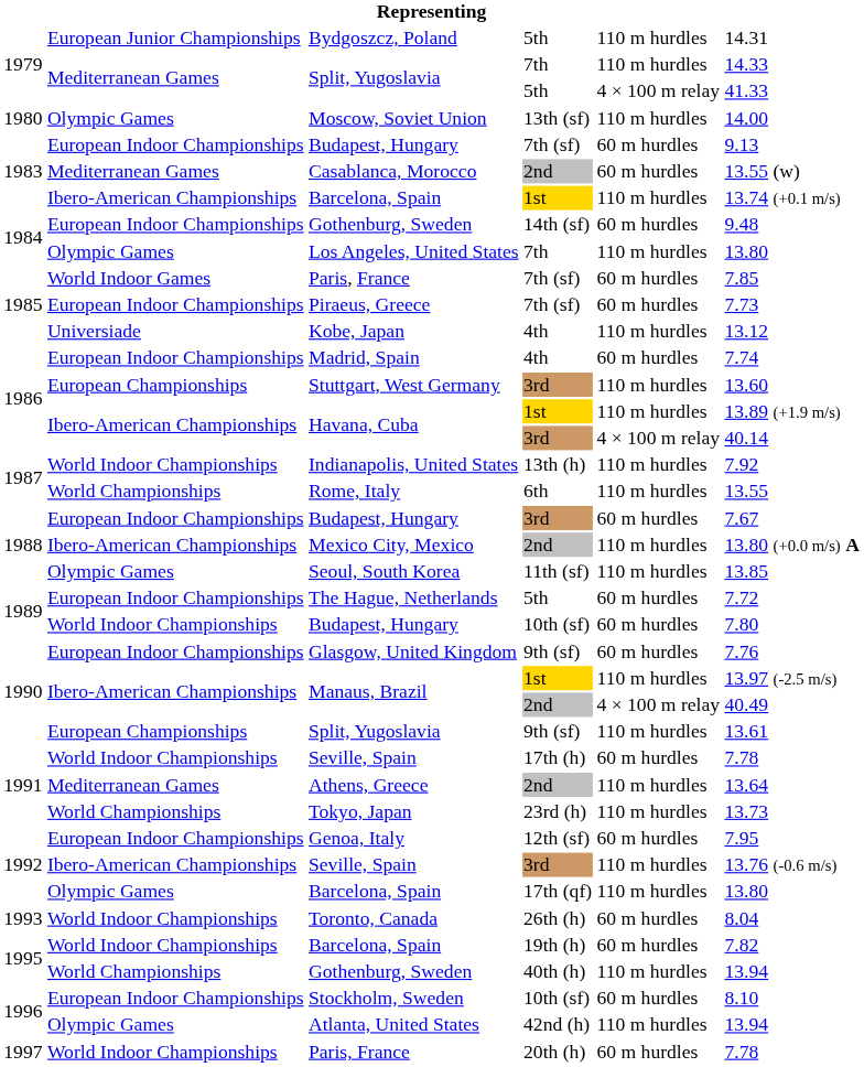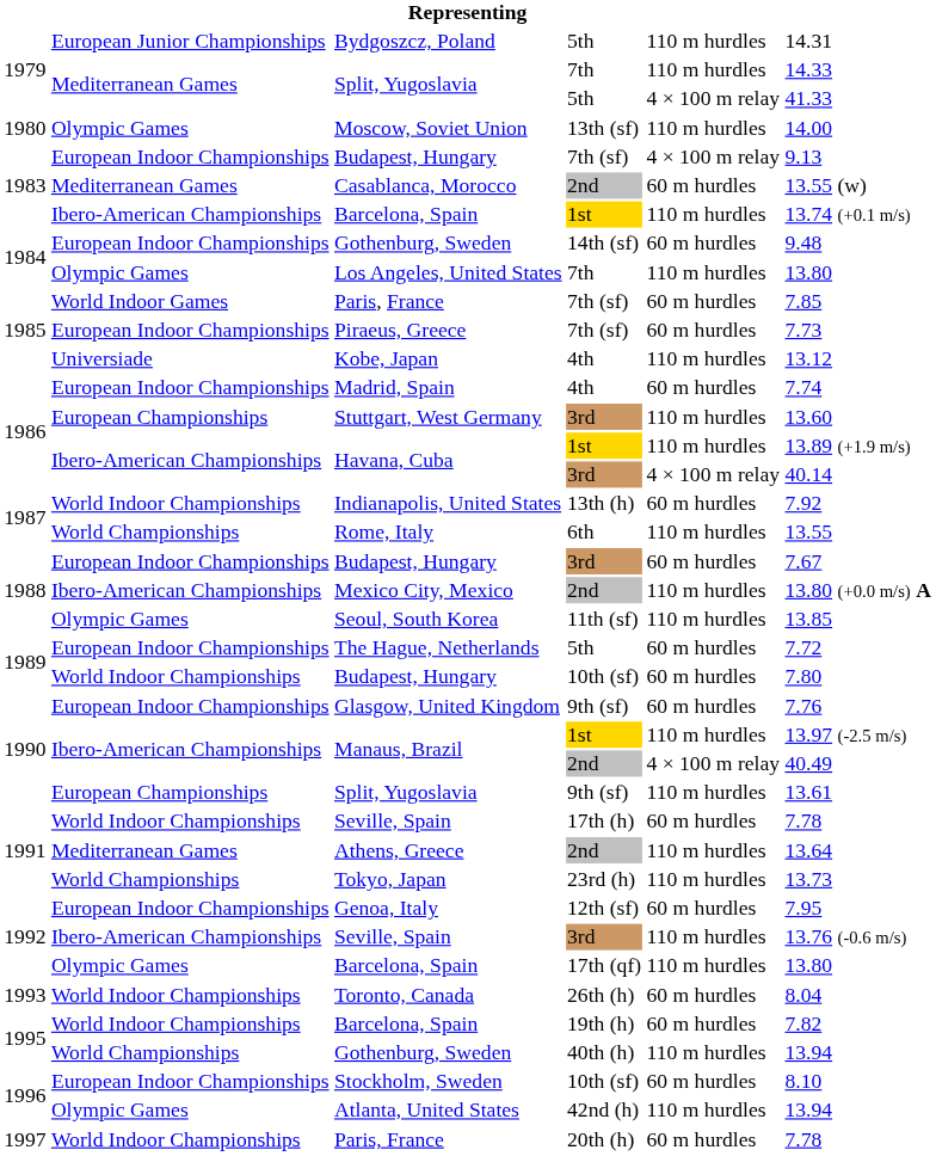 <table>
 <tr>
 <th colspan="6">Representing </th>
 </tr>
 <tr>
 <td rowspan=3>1979</td>
 <td><a href='#'>European Junior Championships</a></td>
 <td><a href='#'>Bydgoszcz, Poland</a></td>
 <td>5th</td>
 <td>110 m hurdles</td>
 <td>14.31 </td>
 </tr>
 <tr>
 <td rowspan=2><a href='#'>Mediterranean Games</a></td>
 <td rowspan=2><a href='#'>Split, Yugoslavia</a></td>
 <td>7th</td>
 <td>110 m hurdles</td>
 <td><a href='#'>14.33</a></td>
 </tr>
 <tr>
 <td>5th</td>
 <td>4 × 100 m relay</td>
 <td><a href='#'>41.33</a></td>
 </tr>
 <tr>
 <td>1980</td>
 <td><a href='#'>Olympic Games</a></td>
 <td><a href='#'>Moscow, Soviet Union</a></td>
 <td>13th (sf)</td>
 <td>110 m hurdles</td>
 <td><a href='#'>14.00</a></td>
 </tr>
 <tr>
 <td rowspan=3>1983</td>
 <td><a href='#'>European Indoor Championships</a></td>
 <td><a href='#'>Budapest, Hungary</a></td>
 <td>7th (sf)</td>
-<td>60 m hurdles</td>
+<td>4 × 100 m relay</td>
 <td><a href='#'>9.13</a></td>
 </tr>
 <tr>
 <td><a href='#'>Mediterranean Games</a></td>
 <td><a href='#'>Casablanca, Morocco</a></td>
 <td bgcolor="silver">2nd</td>
 <td>60 m hurdles</td>
 <td><a href='#'>13.55</a> (w)</td>
 </tr>
 <tr>
 <td><a href='#'>Ibero-American Championships</a></td>
 <td><a href='#'>Barcelona, Spain</a></td>
 <td bgcolor=gold>1st</td>
 <td>110 m hurdles</td>
 <td><a href='#'>13.74</a> <small>(+0.1 m/s)</small></td>
 </tr>
 <tr>
 <td rowspan=2>1984</td>
 <td><a href='#'>European Indoor Championships</a></td>
 <td><a href='#'>Gothenburg, Sweden</a></td>
 <td>14th (sf)</td>
 <td>60 m hurdles</td>
 <td><a href='#'>9.48</a></td>
 </tr>
 <tr>
 <td><a href='#'>Olympic Games</a></td>
 <td><a href='#'>Los Angeles, United States</a></td>
 <td>7th</td>
 <td>110 m hurdles</td>
 <td><a href='#'>13.80</a></td>
 </tr>
 <tr>
 <td rowspan=3>1985</td>
 <td><a href='#'>World Indoor Games</a></td>
 <td><a href='#'>Paris</a>, <a href='#'>France</a></td>
 <td>7th (sf)</td>
 <td>60 m hurdles</td>
 <td><a href='#'>7.85</a></td>
 </tr>
 <tr>
 <td><a href='#'>European Indoor Championships</a></td>
 <td><a href='#'>Piraeus, Greece</a></td>
 <td>7th (sf)</td>
 <td>60 m hurdles</td>
 <td><a href='#'>7.73</a></td>
 </tr>
 <tr>
 <td><a href='#'>Universiade</a></td>
 <td><a href='#'>Kobe, Japan</a></td>
 <td>4th</td>
 <td>110 m hurdles</td>
 <td><a href='#'>13.12</a></td>
 </tr>
 <tr>
 <td rowspan=4>1986</td>
 <td><a href='#'>European Indoor Championships</a></td>
 <td><a href='#'>Madrid, Spain</a></td>
 <td>4th</td>
 <td>60 m hurdles</td>
 <td><a href='#'>7.74</a></td>
 </tr>
 <tr>
 <td><a href='#'>European Championships</a></td>
 <td><a href='#'>Stuttgart, West Germany</a></td>
 <td bgcolor="cc9966">3rd</td>
 <td>110 m hurdles</td>
 <td><a href='#'>13.60</a></td>
 </tr>
 <tr>
 <td rowspan=2><a href='#'>Ibero-American Championships</a></td>
 <td rowspan=2><a href='#'>Havana, Cuba</a></td>
 <td bgcolor=gold>1st</td>
 <td>110 m hurdles</td>
 <td><a href='#'>13.89</a> <small>(+1.9 m/s)</small></td>
 </tr>
 <tr>
 <td bgcolor=cc9966>3rd</td>
 <td>4 × 100 m relay</td>
 <td><a href='#'>40.14</a></td>
 </tr>
 <tr>
 <td rowspan=2>1987</td>
 <td><a href='#'>World Indoor Championships</a></td>
 <td><a href='#'>Indianapolis, United States</a></td>
 <td>13th (h)</td>
-<td>110 m hurdles</td>
+<td>60 m hurdles</td>
 <td><a href='#'>7.92</a></td>
 </tr>
 <tr>
 <td><a href='#'>World Championships</a></td>
 <td><a href='#'>Rome, Italy</a></td>
 <td>6th</td>
 <td>110 m hurdles</td>
 <td><a href='#'>13.55</a></td>
 </tr>
 <tr>
 <td rowspan=3>1988</td>
 <td><a href='#'>European Indoor Championships</a></td>
 <td><a href='#'>Budapest, Hungary</a></td>
 <td bgcolor="cc9966">3rd</td>
 <td>60 m hurdles</td>
 <td><a href='#'>7.67</a></td>
 </tr>
 <tr>
 <td><a href='#'>Ibero-American Championships</a></td>
 <td><a href='#'>Mexico City, Mexico</a></td>
 <td bgcolor=silver>2nd</td>
 <td>110 m hurdles</td>
 <td><a href='#'>13.80</a> <small>(+0.0 m/s)</small> <strong>A</strong></td>
 </tr>
 <tr>
 <td><a href='#'>Olympic Games</a></td>
 <td><a href='#'>Seoul, South Korea</a></td>
 <td>11th (sf)</td>
 <td>110 m hurdles</td>
 <td><a href='#'>13.85</a></td>
 </tr>
 <tr>
 <td rowspan=2>1989</td>
 <td><a href='#'>European Indoor Championships</a></td>
 <td><a href='#'>The Hague, Netherlands</a></td>
 <td>5th</td>
 <td>60 m hurdles</td>
 <td><a href='#'>7.72</a></td>
 </tr>
 <tr>
 <td><a href='#'>World Indoor Championships</a></td>
 <td><a href='#'>Budapest, Hungary</a></td>
 <td>10th (sf)</td>
 <td>60 m hurdles</td>
 <td><a href='#'>7.80</a></td>
 </tr>
 <tr>
 <td rowspan=4>1990</td>
 <td><a href='#'>European Indoor Championships</a></td>
 <td><a href='#'>Glasgow, United Kingdom</a></td>
 <td>9th (sf)</td>
 <td>60 m hurdles</td>
 <td><a href='#'>7.76</a></td>
 </tr>
 <tr>
 <td rowspan=2><a href='#'>Ibero-American Championships</a></td>
 <td rowspan=2><a href='#'>Manaus, Brazil</a></td>
 <td bgcolor=gold>1st</td>
 <td>110 m hurdles</td>
 <td><a href='#'>13.97</a> <small>(-2.5 m/s)</small></td>
 </tr>
 <tr>
 <td bgcolor=silver>2nd</td>
 <td>4 × 100 m relay</td>
 <td><a href='#'>40.49</a></td>
 </tr>
 <tr>
 <td><a href='#'>European Championships</a></td>
 <td><a href='#'>Split, Yugoslavia</a></td>
 <td>9th (sf)</td>
 <td>110 m hurdles</td>
 <td><a href='#'>13.61</a></td>
 </tr>
 <tr>
 <td rowspan=3>1991</td>
 <td><a href='#'>World Indoor Championships</a></td>
 <td><a href='#'>Seville, Spain</a></td>
 <td>17th (h)</td>
 <td>60 m hurdles</td>
 <td><a href='#'>7.78</a></td>
 </tr>
 <tr>
 <td><a href='#'>Mediterranean Games</a></td>
 <td><a href='#'>Athens, Greece</a></td>
 <td bgcolor="silver">2nd</td>
 <td>110 m hurdles</td>
 <td><a href='#'>13.64</a></td>
 </tr>
 <tr>
 <td><a href='#'>World Championships</a></td>
 <td><a href='#'>Tokyo, Japan</a></td>
 <td>23rd (h)</td>
 <td>110 m hurdles</td>
 <td><a href='#'>13.73</a></td>
 </tr>
 <tr>
 <td rowspan=3>1992</td>
 <td><a href='#'>European Indoor Championships</a></td>
 <td><a href='#'>Genoa, Italy</a></td>
 <td>12th (sf)</td>
 <td>60 m hurdles</td>
 <td><a href='#'>7.95</a></td>
 </tr>
 <tr>
 <td><a href='#'>Ibero-American Championships</a></td>
 <td><a href='#'>Seville, Spain</a></td>
 <td bgcolor=cc9966>3rd</td>
 <td>110 m hurdles</td>
 <td><a href='#'>13.76</a> <small>(-0.6 m/s)</small></td>
 </tr>
 <tr>
 <td><a href='#'>Olympic Games</a></td>
 <td><a href='#'>Barcelona, Spain</a></td>
 <td>17th (qf)</td>
 <td>110 m hurdles</td>
 <td><a href='#'>13.80</a></td>
 </tr>
 <tr>
 <td>1993</td>
 <td><a href='#'>World Indoor Championships</a></td>
 <td><a href='#'>Toronto, Canada</a></td>
 <td>26th (h)</td>
 <td>60 m hurdles</td>
 <td><a href='#'>8.04</a></td>
 </tr>
 <tr>
 <td rowspan=2>1995</td>
 <td><a href='#'>World Indoor Championships</a></td>
 <td><a href='#'>Barcelona, Spain</a></td>
 <td>19th (h)</td>
 <td>60 m hurdles</td>
 <td><a href='#'>7.82</a></td>
 </tr>
 <tr>
 <td><a href='#'>World Championships</a></td>
 <td><a href='#'>Gothenburg, Sweden</a></td>
 <td>40th (h)</td>
 <td>110 m hurdles</td>
 <td><a href='#'>13.94</a></td>
 </tr>
 <tr>
 <td rowspan=2>1996</td>
 <td><a href='#'>European Indoor Championships</a></td>
 <td><a href='#'>Stockholm, Sweden</a></td>
 <td>10th (sf)</td>
 <td>60 m hurdles</td>
 <td><a href='#'>8.10</a></td>
 </tr>
 <tr>
 <td><a href='#'>Olympic Games</a></td>
 <td><a href='#'>Atlanta, United States</a></td>
 <td>42nd (h)</td>
 <td>110 m hurdles</td>
 <td><a href='#'>13.94</a></td>
 </tr>
 <tr>
 <td>1997</td>
 <td><a href='#'>World Indoor Championships</a></td>
 <td><a href='#'>Paris, France</a></td>
 <td>20th (h)</td>
 <td>60 m hurdles</td>
 <td><a href='#'>7.78</a></td>
 </tr>
 </table>
